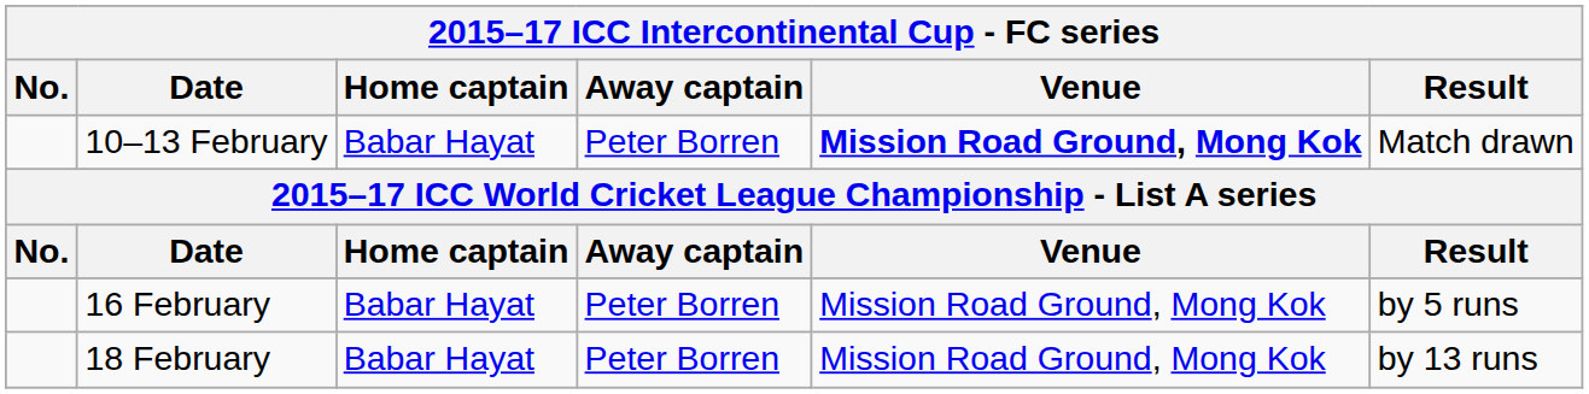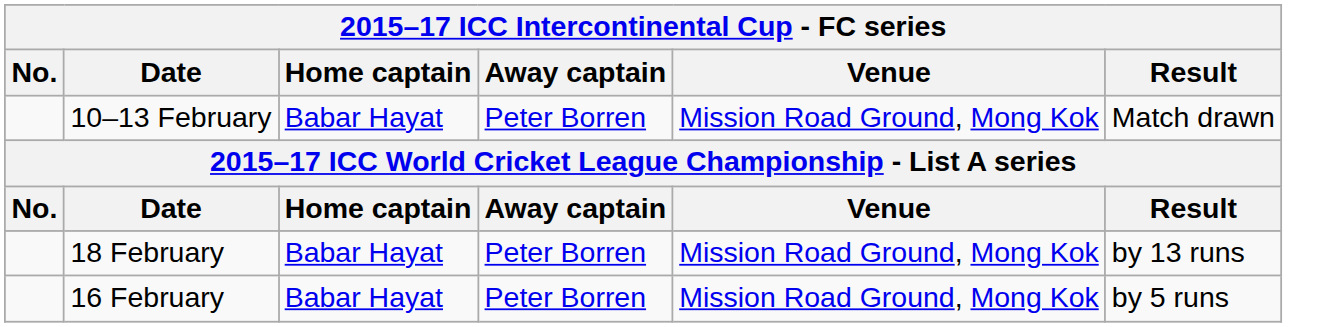 <table class="wikitable">
 <tr>
 <th colspan="6"><a href='#'>2015–17 ICC Intercontinental Cup</a> - FC series</th>
 </tr>
 <tr>
 <th>No.</th>
 <th>Date</th>
 <th>Home captain</th>
 <th>Away captain</th>
 <th>Venue</th>
 <th>Result</th>
 </tr>
 <tr>
 <td></td>
 <td>10–13 February</td>
 <td><a href='#'>Babar Hayat</a></td>
 <td><a href='#'>Peter Borren</a></td>
-<td><strong><a href='#'>Mission Road Ground</a>, <a href='#'>Mong Kok</a></strong></td>
+<td><a href='#'>Mission Road Ground</a>, <a href='#'>Mong Kok</a></td>
 <td>Match drawn</td>
 </tr>
 <tr>
 <th colspan="6"><a href='#'>2015–17 ICC World Cricket League Championship</a> - List A series</th>
 </tr>
 <tr>
 <th>No.</th>
 <th>Date</th>
 <th>Home captain</th>
 <th>Away captain</th>
 <th>Venue</th>
 <th>Result</th>
 </tr>
 <tr>
 <td></td>
+<td>18 February</td>
+<td><a href='#'>Babar Hayat</a></td>
+<td><a href='#'>Peter Borren</a></td>
+<td><a href='#'>Mission Road Ground</a>, <a href='#'>Mong Kok</a></td>
+<td> by 13 runs</td>
+</tr>
+<tr>
+<td></td>
 <td>16 February</td>
 <td><a href='#'>Babar Hayat</a></td>
 <td><a href='#'>Peter Borren</a></td>
 <td><a href='#'>Mission Road Ground</a>, <a href='#'>Mong Kok</a></td>
 <td> by 5 runs</td>
 </tr>
-<tr>
-<td></td>
-<td>18 February</td>
-<td><a href='#'>Babar Hayat</a></td>
-<td><a href='#'>Peter Borren</a></td>
-<td><a href='#'>Mission Road Ground</a>, <a href='#'>Mong Kok</a></td>
-<td> by 13 runs</td>
-</tr>
 </table>
